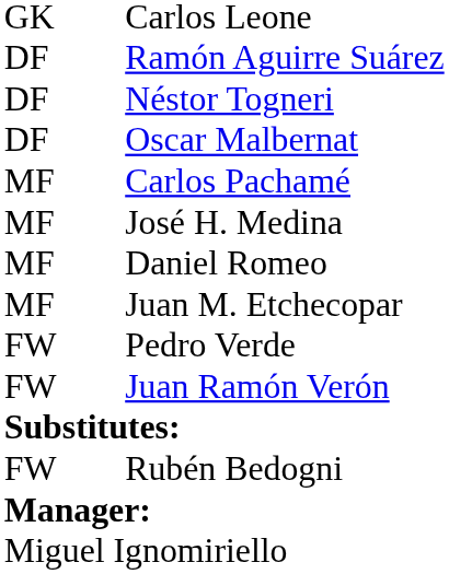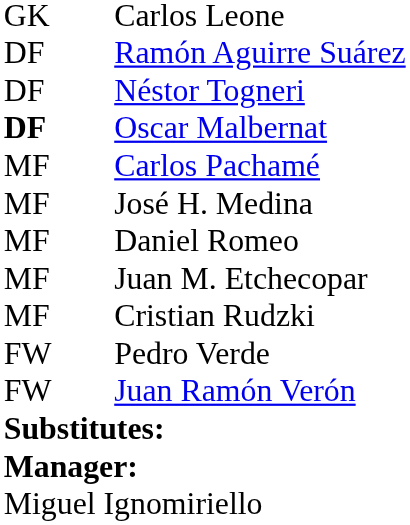 <table style="font-size:90%; margin:0.2em auto;" cellspacing="0" cellpadding="0">
 <tr>
 <th width="25"></th>
 <th width="25"></th>
 </tr>
 <tr>
 <td>GK</td>
 <td></td>
 <td> Carlos Leone</td>
 </tr>
 <tr>
 <td>DF</td>
 <td></td>
 <td> <a href='#'>Ramón Aguirre Suárez</a></td>
 </tr>
 <tr>
 <td>DF</td>
 <td></td>
 <td> <a href='#'>Néstor Togneri</a></td>
 </tr>
 <tr>
-<td>DF</td>
+<td><strong>DF</strong></td>
 <td></td>
 <td> <a href='#'>Oscar Malbernat</a></td>
 </tr>
 <tr>
 <td>MF</td>
 <td></td>
 <td> <a href='#'>Carlos Pachamé</a></td>
 </tr>
 <tr>
 <td>MF</td>
 <td></td>
 <td> José H. Medina</td>
 </tr>
 <tr>
 <td>MF</td>
 <td></td>
 <td> Daniel Romeo</td>
 </tr>
 <tr>
 <td>MF</td>
 <td></td>
 <td> Juan M. Etchecopar</td>
 </tr>
 <tr>
+<td>MF</td>
+<td></td>
+<td> Cristian Rudzki</td>
+<td></td>
+<td></td>
+</tr>
+<tr>
 <td>FW</td>
 <td></td>
 <td> Pedro Verde</td>
 </tr>
 <tr>
 <td>FW</td>
 <td></td>
 <td> <a href='#'>Juan Ramón Verón</a></td>
 </tr>
 <tr>
 <td colspan=3><strong>Substitutes:</strong></td>
 </tr>
 <tr>
-<td>FW</td>
-<td></td>
-<td> Rubén Bedogni</td>
-<td></td>
-<td></td>
-</tr>
-<tr>
 <td colspan=3><strong>Manager:</strong></td>
 </tr>
 <tr>
 <td colspan=4> Miguel Ignomiriello</td>
 </tr>
 </table>
